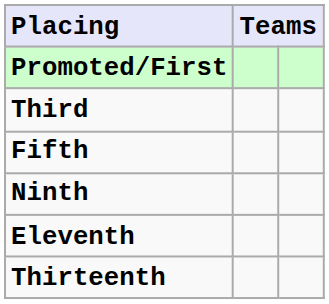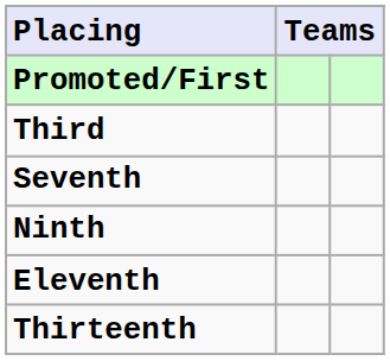 <table class=wikitable>
 <tr>
 </tr>
 <tr style="background: #E6E6FA;">
 <td><strong>Placing</strong></td>
 <td colspan="2" style="text-align:center"><strong>Teams</strong></td>
 </tr>
 <tr style="background: #ccffcc;">
 <td><strong>Promoted/First</strong></td>
 <td><strong></strong></td>
 <td><strong></strong></td>
 </tr>
 <tr>
 <td><strong>Third</strong></td>
 <td></td>
 <td></td>
 </tr>
 <tr>
-<td><strong>Fifth</strong></td>
+<td><strong>Seventh</strong></td>
 <td></td>
 <td></td>
 </tr>
 <tr>
 <td><strong>Ninth</strong></td>
 <td></td>
 <td></td>
 </tr>
 <tr>
 <td><strong>Eleventh</strong></td>
 <td></td>
 <td></td>
 </tr>
 <tr>
 <td><strong>Thirteenth</strong></td>
 <td></td>
 <td></td>
 </tr>
 </table>
